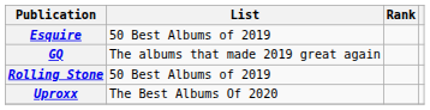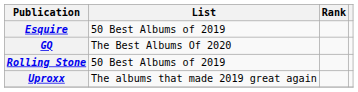 <table class="sortable wikitable plainrowheaders">
 <tr>
 <th>Publication</th>
 <th>List</th>
 <th>Rank</th>
 <th class="unsortable"></th>
 </tr>
 <tr>
 <th scope="row"><em><a href='#'>Esquire</a></em></th>
 <td>50 Best Albums of 2019</td>
 <td></td>
 <td></td>
 </tr>
 <tr>
 <th scope="row"><em><a href='#'>GQ</a></em></th>
-<td>The albums that made 2019 great again</td>
+<td>The Best Albums Of 2020</td>
 <td></td>
 <td></td>
 </tr>
 <tr>
 <th scope="row"><em><a href='#'>Rolling Stone</a></em></th>
 <td>50 Best Albums of 2019</td>
 <td></td>
 <td></td>
 </tr>
 <tr>
 <th scope="row"><em><a href='#'>Uproxx</a></em></th>
-<td>The Best Albums Of 2020</td>
+<td>The albums that made 2019 great again</td>
 <td></td>
 <td></td>
 </tr>
 <tr>
 </tr>
 </table>
